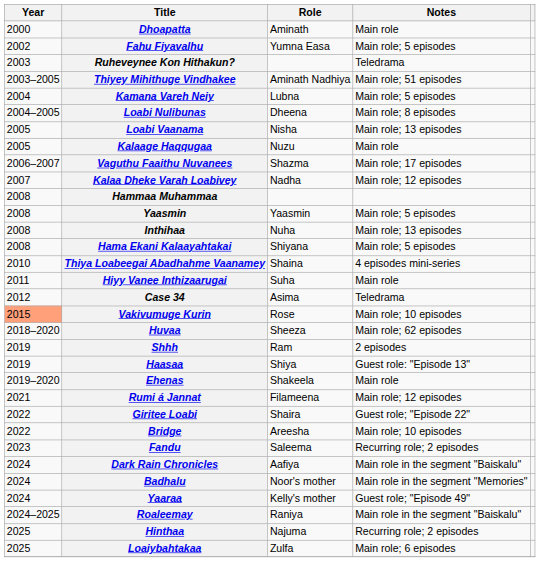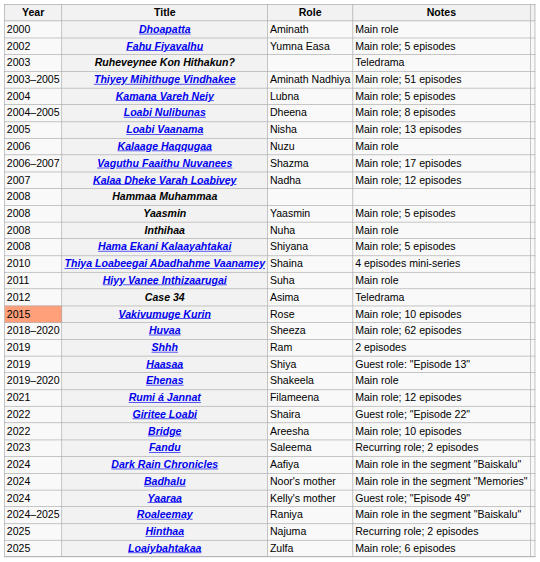 <table class="wikitable sortable plainrowheaders">
 <tr style="background:#ccc; text-align:center;">
 <th scope="col">Year</th>
 <th scope="col">Title</th>
 <th scope="col">Role</th>
 <th scope="col">Notes</th>
 <th scope="col" class="unsortable"></th>
 </tr>
 <tr>
 <td>2000</td>
 <th scope="row"><em><a href='#'>Dhoapatta</a></em></th>
 <td>Aminath</td>
 <td>Main role</td>
 <td style="text-align: center;"></td>
 </tr>
 <tr>
 <td>2002</td>
 <th scope="row"><em><a href='#'>Fahu Fiyavalhu</a></em></th>
 <td>Yumna Easa</td>
 <td>Main role; 5 episodes</td>
 <td style="text-align: center;"></td>
 </tr>
 <tr>
 <td>2003</td>
 <th scope="row"><em>Ruheveynee Kon Hithakun?</em></th>
 <td></td>
 <td>Teledrama</td>
 <td></td>
 </tr>
 <tr>
 <td>2003–2005</td>
 <th scope="row"><em><a href='#'>Thiyey Mihithuge Vindhakee</a></em></th>
 <td>Aminath Nadhiya</td>
 <td>Main role; 51 episodes</td>
 <td style="text-align: center;"></td>
 </tr>
 <tr>
 <td>2004</td>
 <th scope="row"><em><a href='#'>Kamana Vareh Neiy</a></em></th>
 <td>Lubna</td>
 <td>Main role; 5 episodes</td>
 <td style="text-align: center;"></td>
 </tr>
 <tr>
 <td>2004–2005</td>
 <th scope="row"><em><a href='#'>Loabi Nulibunas</a></em></th>
 <td>Dheena</td>
 <td>Main role; 8 episodes</td>
 <td style="text-align: center;"></td>
 </tr>
 <tr>
 <td>2005</td>
 <th scope="row"><em><a href='#'>Loabi Vaanama</a></em></th>
 <td>Nisha</td>
 <td>Main role; 13 episodes</td>
 <td style="text-align: center;"></td>
 </tr>
 <tr>
-<td>2005</td>
+<td>2006</td>
 <th scope="row"><em><a href='#'>Kalaage Haqqugaa</a></em></th>
 <td>Nuzu</td>
 <td>Main role</td>
 <td style="text-align: center;"></td>
 </tr>
 <tr>
 <td>2006–2007</td>
 <th scope="row"><em><a href='#'>Vaguthu Faaithu Nuvanees</a></em></th>
 <td>Shazma</td>
 <td>Main role; 17 episodes</td>
 <td style="text-align: center;"></td>
 </tr>
 <tr>
 <td>2007</td>
 <th scope="row"><em><a href='#'>Kalaa Dheke Varah Loabivey</a></em></th>
 <td>Nadha</td>
 <td>Main role; 12 episodes</td>
 <td style="text-align: center;"></td>
 </tr>
 <tr>
 <td>2008</td>
 <th scope="row"><em>Hammaa Muhammaa</em></th>
 <td></td>
 <td></td>
 <td></td>
 </tr>
 <tr>
 <td>2008</td>
 <th scope="row"><em>Yaasmin</em></th>
 <td>Yaasmin</td>
 <td>Main role; 5 episodes</td>
 <td style="text-align: center;"></td>
 </tr>
 <tr>
 <td>2008</td>
 <th scope="row"><em>Inthihaa</em></th>
 <td>Nuha</td>
-<td>Main role; 13 episodes</td>
+<td>Main role</td>
 <td style="text-align: center;"></td>
 </tr>
 <tr>
 <td>2008</td>
 <th scope="row"><em><a href='#'>Hama Ekani Kalaayahtakai</a></em></th>
 <td>Shiyana</td>
 <td>Main role; 5 episodes</td>
 <td style="text-align: center;"></td>
 </tr>
 <tr>
 <td>2010</td>
 <th scope="row"><em><a href='#'>Thiya Loabeegai Abadhahme Vaanamey</a></em></th>
 <td>Shaina</td>
 <td>4 episodes mini-series</td>
 <td style="text-align: center;"></td>
 </tr>
 <tr>
 <td>2011</td>
 <th scope="row"><em><a href='#'>Hiyy Vanee Inthizaarugai</a></em></th>
 <td>Suha</td>
 <td>Main role</td>
 <td style="text-align: center;"></td>
 </tr>
 <tr>
 <td>2012</td>
 <th scope="row"><em>Case 34</em></th>
 <td>Asima</td>
 <td>Teledrama</td>
 <td></td>
 </tr>
 <tr>
 <td style="background: lightsalmon;">2015</td>
 <th scope="row"><em><a href='#'>Vakivumuge Kurin</a></em></th>
 <td>Rose</td>
 <td>Main role; 10 episodes</td>
 <td style="text-align: center;"></td>
 </tr>
 <tr>
 <td>2018–2020</td>
 <th scope="row"><em><a href='#'>Huvaa</a></em></th>
 <td>Sheeza</td>
 <td>Main role; 62 episodes</td>
 <td style="text-align: center;"></td>
 </tr>
 <tr>
 <td>2019</td>
 <th scope="row"><em><a href='#'>Shhh</a></em></th>
 <td>Ram</td>
 <td>2 episodes</td>
 <td style="text-align: center;"></td>
 </tr>
 <tr>
 <td>2019</td>
 <th scope="row"><em><a href='#'>Haasaa</a></em></th>
 <td>Shiya</td>
 <td>Guest role: "Episode 13"</td>
 <td style="text-align: center;"></td>
 </tr>
 <tr>
 <td>2019–2020</td>
 <th scope="row"><em><a href='#'>Ehenas</a></em></th>
 <td>Shakeela</td>
 <td>Main role</td>
 <td style="text-align: center;"></td>
 </tr>
 <tr>
 <td>2021</td>
 <th scope="row"><em><a href='#'>Rumi á Jannat</a></em></th>
 <td>Filameena</td>
 <td>Main role; 12 episodes</td>
 <td style="text-align: center;"></td>
 </tr>
 <tr>
 <td>2022</td>
 <th scope="row"><em><a href='#'>Giritee Loabi</a></em></th>
 <td>Shaira</td>
 <td>Guest role; "Episode 22"</td>
 <td style="text-align: center;"></td>
 </tr>
 <tr>
 <td>2022</td>
 <th scope="row"><em><a href='#'>Bridge</a></em></th>
 <td>Areesha</td>
 <td>Main role; 10 episodes</td>
 <td style="text-align: center;"></td>
 </tr>
 <tr>
 <td>2023</td>
 <th scope="row"><em><a href='#'>Fandu</a></em></th>
 <td>Saleema</td>
 <td>Recurring role; 2 episodes</td>
 <td style="text-align:center;"></td>
 </tr>
 <tr>
 <td>2024</td>
 <th scope="row"><em><a href='#'>Dark Rain Chronicles</a></em></th>
 <td>Aafiya</td>
 <td>Main role in the segment "Baiskalu"</td>
 <td style="text-align: center;"></td>
 </tr>
 <tr>
 <td>2024</td>
 <th scope="row"><em><a href='#'>Badhalu</a></em></th>
 <td>Noor's mother</td>
 <td>Main role in the segment "Memories"</td>
 <td style="text-align: center;"></td>
 </tr>
 <tr>
 <td>2024</td>
 <th scope="row"><em><a href='#'>Yaaraa</a></em></th>
 <td>Kelly's mother</td>
 <td>Guest role; "Episode 49"</td>
 <td style="text-align: center;"></td>
 </tr>
 <tr>
 <td>2024–2025</td>
 <th scope="row"><em><a href='#'>Roaleemay</a></em></th>
 <td>Raniya</td>
 <td>Main role in the segment "Baiskalu"</td>
 <td style="text-align: center;"></td>
 </tr>
 <tr>
 <td>2025</td>
 <th scope="row"><em><a href='#'>Hinthaa</a></em></th>
 <td>Najuma</td>
 <td>Recurring role; 2 episodes</td>
 <td style="text-align: center;"></td>
 </tr>
 <tr>
 <td>2025</td>
 <th scope="row"><em><a href='#'>Loaiybahtakaa</a></em></th>
 <td>Zulfa</td>
 <td>Main role; 6 episodes</td>
 <td style="text-align: center;"></td>
 </tr>
 <tr>
 </tr>
 </table>
